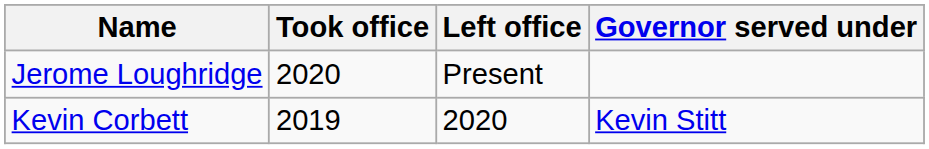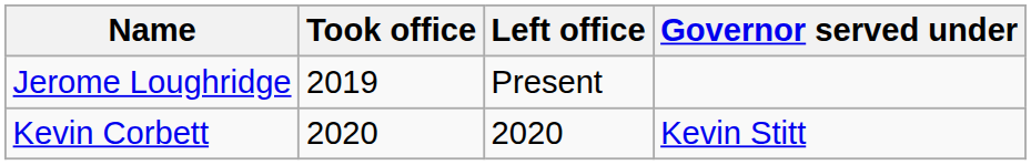 <table class="wikitable">
 <tr>
 <th>Name</th>
 <th>Took office</th>
 <th>Left office</th>
 <th><a href='#'>Governor</a> served under</th>
 </tr>
 <tr>
 <td><a href='#'>Jerome Loughridge</a></td>
-<td>2020</td>
+<td>2019</td>
 <td>Present</td>
 </tr>
 <tr>
 <td><a href='#'>Kevin Corbett</a></td>
-<td>2019</td>
+<td>2020</td>
 <td>2020</td>
 <td rowspan=2 ><a href='#'>Kevin Stitt</a></td>
 </tr>
 </table>
